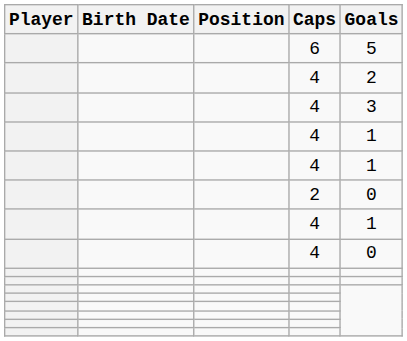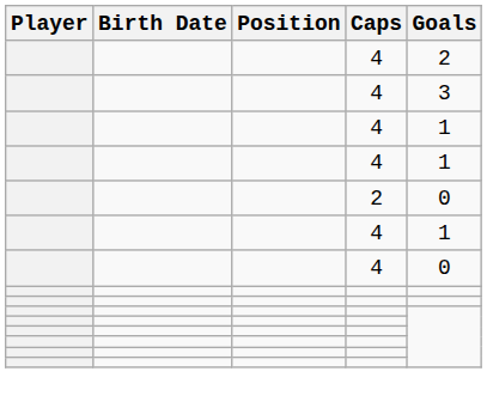 <table class="wikitable plainrowheaders sortable" style="text-align:center;">
 <tr>
 <th scope="col">Player</th>
 <th scope="col">Birth Date</th>
 <th scope="col">Position</th>
 <th scope="col">Caps</th>
 <th scope="col">Goals</th>
-</tr>
-<tr>
-<th scope="row"></th>
-<td align="left"></td>
-<td></td>
-<td>6</td>
-<td>5</td>
 </tr>
 <tr>
 <th scope="row"></th>
 <td align="left"></td>
 <td></td>
 <td>4</td>
 <td>2</td>
 </tr>
 <tr>
 <th scope="row"></th>
 <td align="left"></td>
 <td></td>
 <td>4</td>
 <td>3</td>
 </tr>
 <tr>
 <th scope="row"></th>
 <td align="left"></td>
 <td></td>
 <td>4</td>
 <td>1</td>
 </tr>
 <tr>
 <th scope="row"></th>
 <td align="left"></td>
 <td></td>
 <td>4</td>
 <td>1</td>
 </tr>
 <tr>
 <th scope="row"></th>
 <td align="left"></td>
 <td></td>
 <td>2</td>
 <td>0</td>
 </tr>
 <tr>
 <th scope="row"></th>
 <td align="left"></td>
 <td></td>
 <td>4</td>
 <td>1</td>
 </tr>
 <tr>
 <th scope="row"></th>
 <td align="left"></td>
 <td></td>
 <td>4</td>
 <td>0</td>
 </tr>
 <tr>
 <th scope="row"></th>
 <td align="left"></td>
 <td></td>
 <td></td>
 <td></td>
 </tr>
 <tr>
 <th scope="row"></th>
 <td align="left"></td>
 <td></td>
 <td></td>
 <td></td>
 </tr>
 <tr>
 <th scope="row"></th>
 <td align="left"></td>
 <td></td>
 <td></td>
 </tr>
 <tr>
 <th scope="row"></th>
 <td align="left"></td>
 <td></td>
 <td></td>
 </tr>
 <tr>
 <th scope="row"></th>
 <td align="left"></td>
 <td></td>
 <td></td>
 </tr>
 <tr>
 <th scope="row"></th>
 <td align="left"></td>
 <td></td>
 <td></td>
 </tr>
 <tr>
 <th scope="row"></th>
 <td align="left"></td>
 <td></td>
 <td></td>
 </tr>
 <tr>
 <th scope="row"></th>
 <td align="left"></td>
 <td></td>
 <td></td>
 </tr>
 </table>
